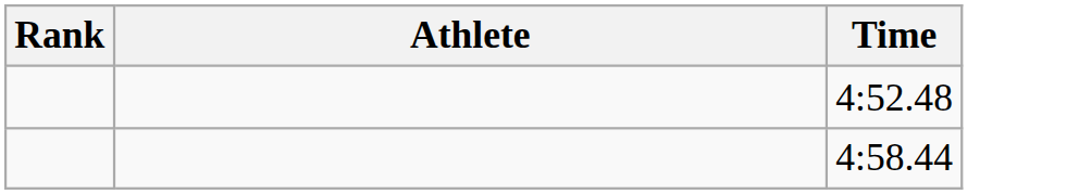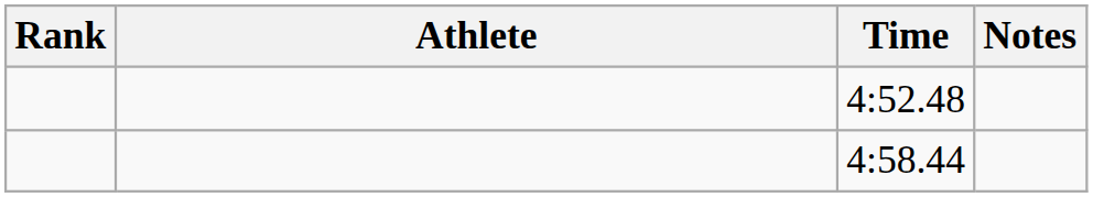 <table class="wikitable" style="text-align:center">
 <tr>
 <th>Rank</th>
 <th Style="width:18em">Athlete</th>
 <th>Time</th>
+<th>Notes</th>
 </tr>
 <tr>
 <td></td>
 <td style="text-align:left"></td>
 <td>4:52.48</td>
+<td></td>
 </tr>
 <tr>
 <td></td>
 <td style="text-align:left"></td>
 <td>4:58.44</td>
+<td></td>
 </tr>
 </table>
